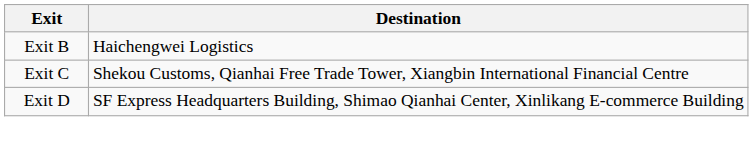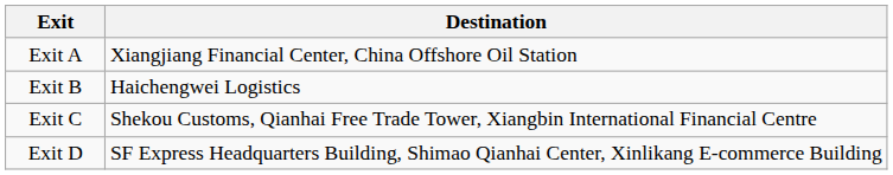 <table class="wikitable">
 <tr>
 <th style="width:70px">Exit</th>
 <th>Destination</th>
+</tr>
+<tr>
+<td align="center">Exit A</td>
+<td>Xiangjiang Financial Center, China Offshore Oil Station</td>
 </tr>
 <tr>
 <td align="center">Exit B</td>
 <td>Haichengwei Logistics</td>
 </tr>
 <tr>
 <td align="center">Exit C</td>
 <td>Shekou Customs, Qianhai Free Trade Tower, Xiangbin International Financial Centre</td>
 </tr>
 <tr>
 <td align="center">Exit D</td>
 <td>SF Express Headquarters Building, Shimao Qianhai Center, Xinlikang E-commerce Building</td>
 </tr>
 </table>
